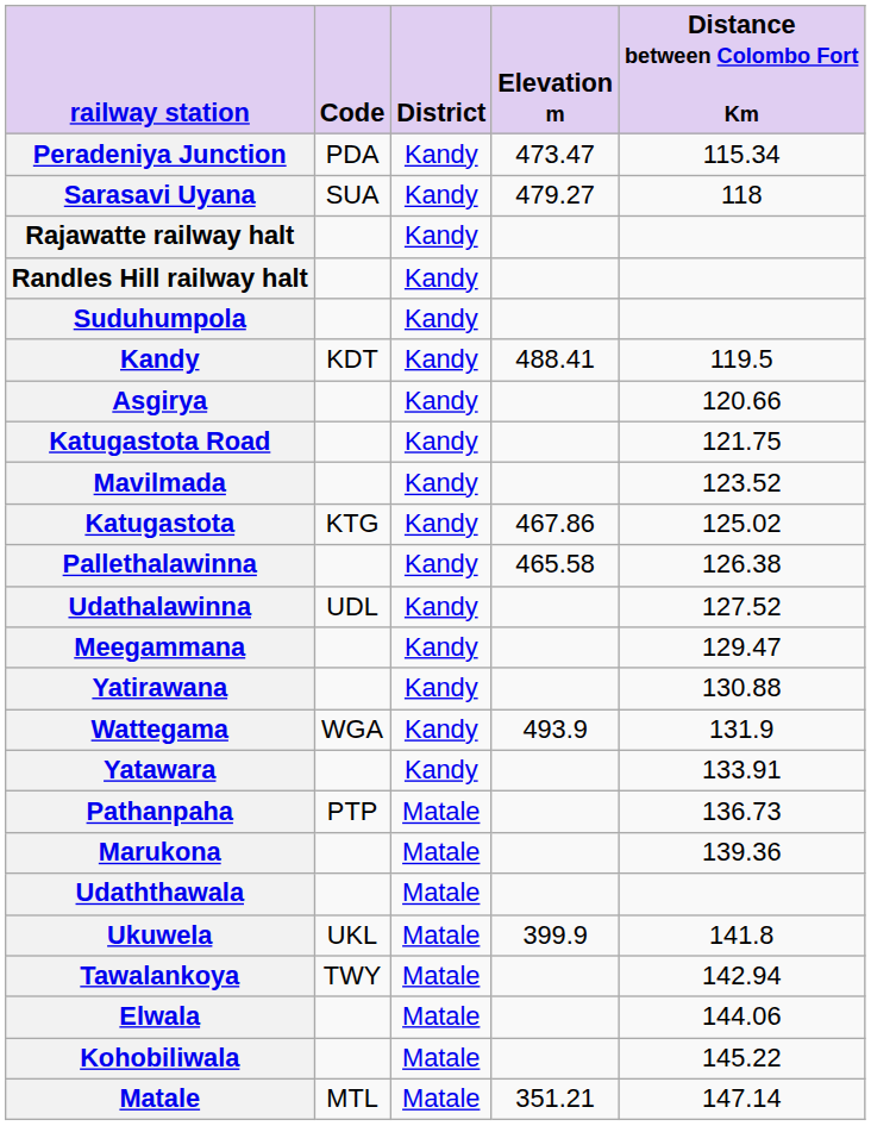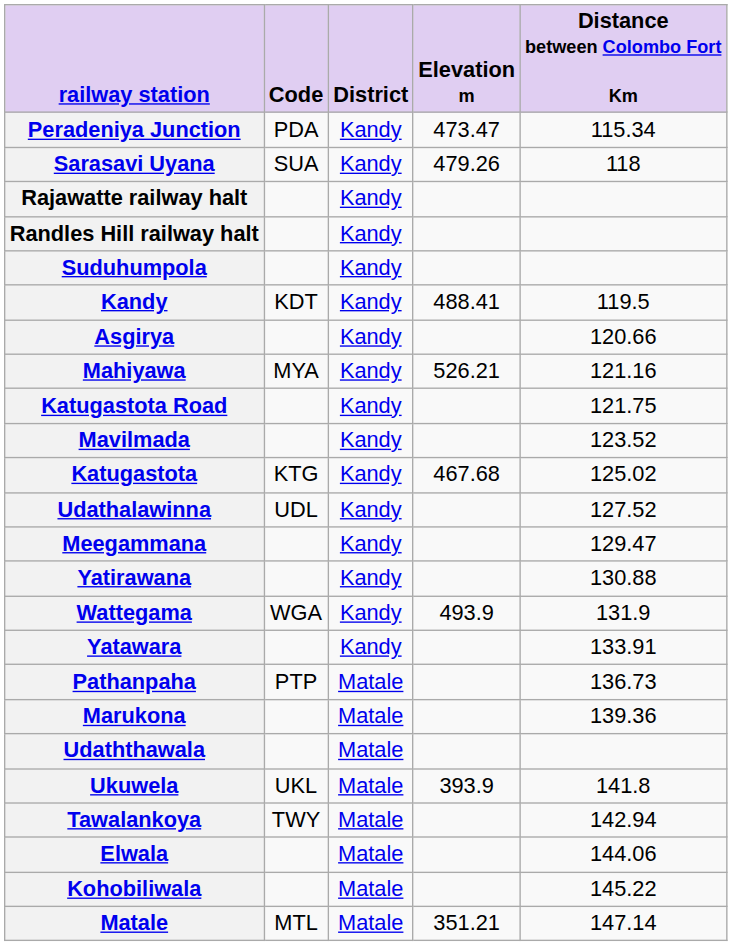 <table class="wikitable sortable" style="text-align:center; font-size:100%">
 <tr valign=bottom>
 <th style="background-color:#E0CEF2;"><a href='#'>railway station</a></th>
 <th style="background-color:#E0CEF2;">Code</th>
 <th style="background-color:#E0CEF2;">District</th>
 <th style="background-color:#E0CEF2;">Elevation<br><small>m</small><br></th>
 <th style="background-color:#E0CEF2;">Distance<br><small>between <a href='#'>Colombo Fort</a></small><br><br><small>Km</small><br></th>
 </tr>
 <tr>
 <th><a href='#'>Peradeniya Junction</a></th>
 <td>PDA</td>
 <td><a href='#'>Kandy</a></td>
 <td>473.47</td>
 <td>115.34</td>
 </tr>
 <tr>
 <th><a href='#'>Sarasavi Uyana</a></th>
 <td>SUA</td>
 <td><a href='#'>Kandy</a></td>
-<td>479.27</td>
+<td>479.26</td>
 <td>118</td>
 </tr>
 <tr>
 <th>Rajawatte railway halt</th>
 <td></td>
 <td><a href='#'>Kandy</a></td>
 <td></td>
 <td></td>
 </tr>
 <tr>
 <th>Randles Hill railway halt</th>
 <td></td>
 <td><a href='#'>Kandy</a></td>
 <td></td>
 <td></td>
 </tr>
 <tr>
 <th><a href='#'>Suduhumpola</a></th>
 <td></td>
 <td><a href='#'>Kandy</a></td>
 <td></td>
 <td></td>
 </tr>
 <tr>
 <th><a href='#'>Kandy</a></th>
 <td>KDT</td>
 <td><a href='#'>Kandy</a></td>
 <td>488.41</td>
 <td>119.5</td>
 </tr>
 <tr>
 <th><a href='#'>Asgirya</a></th>
 <td></td>
 <td><a href='#'>Kandy</a></td>
 <td></td>
 <td>120.66</td>
 </tr>
 <tr>
+<th><a href='#'>Mahiyawa</a></th>
+<td>MYA</td>
+<td><a href='#'>Kandy</a></td>
+<td>526.21</td>
+<td>121.16</td>
+</tr>
+<tr>
 <th><a href='#'>Katugastota Road</a></th>
 <td></td>
 <td><a href='#'>Kandy</a></td>
 <td></td>
 <td>121.75</td>
 </tr>
 <tr>
 <th><a href='#'>Mavilmada</a></th>
 <td></td>
 <td><a href='#'>Kandy</a></td>
 <td></td>
 <td>123.52</td>
 </tr>
 <tr>
 <th><a href='#'>Katugastota</a></th>
 <td>KTG</td>
 <td><a href='#'>Kandy</a></td>
-<td>467.86</td>
+<td>467.68</td>
 <td>125.02</td>
-</tr>
-<tr>
-<th><a href='#'>Pallethalawinna</a></th>
-<td></td>
-<td><a href='#'>Kandy</a></td>
-<td>465.58</td>
-<td>126.38</td>
 </tr>
 <tr>
 <th><a href='#'>Udathalawinna</a></th>
 <td>UDL</td>
 <td><a href='#'>Kandy</a></td>
 <td></td>
 <td>127.52</td>
 </tr>
 <tr>
 <th><a href='#'>Meegammana</a></th>
 <td></td>
 <td><a href='#'>Kandy</a></td>
 <td></td>
 <td>129.47</td>
 </tr>
 <tr>
 <th><a href='#'>Yatirawana</a></th>
 <td></td>
 <td><a href='#'>Kandy</a></td>
 <td></td>
 <td>130.88</td>
 </tr>
 <tr>
 <th><a href='#'>Wattegama</a></th>
 <td>WGA</td>
 <td><a href='#'>Kandy</a></td>
 <td>493.9</td>
 <td>131.9</td>
 </tr>
 <tr>
 <th><a href='#'>Yatawara</a></th>
 <td></td>
 <td><a href='#'>Kandy</a></td>
 <td></td>
 <td>133.91</td>
 </tr>
 <tr>
 <th><a href='#'>Pathanpaha</a></th>
 <td>PTP</td>
 <td><a href='#'>Matale</a></td>
 <td></td>
 <td>136.73</td>
 </tr>
 <tr>
 <th><a href='#'>Marukona</a></th>
 <td></td>
 <td><a href='#'>Matale</a></td>
 <td></td>
 <td>139.36</td>
 </tr>
 <tr>
 <th><a href='#'>Udaththawala</a></th>
 <td></td>
 <td><a href='#'>Matale</a></td>
 <td></td>
 <td></td>
 </tr>
 <tr>
 <th><a href='#'>Ukuwela</a></th>
 <td>UKL</td>
 <td><a href='#'>Matale</a></td>
-<td>399.9</td>
+<td>393.9</td>
 <td>141.8</td>
 </tr>
 <tr>
 <th><a href='#'>Tawalankoya</a></th>
 <td>TWY</td>
 <td><a href='#'>Matale</a></td>
 <td></td>
 <td>142.94</td>
 </tr>
 <tr>
 <th><a href='#'>Elwala</a></th>
 <td></td>
 <td><a href='#'>Matale</a></td>
 <td></td>
 <td>144.06</td>
 </tr>
 <tr>
 <th><a href='#'>Kohobiliwala</a></th>
 <td></td>
 <td><a href='#'>Matale</a></td>
 <td></td>
 <td>145.22</td>
 </tr>
 <tr>
 <th><a href='#'>Matale</a></th>
 <td>MTL</td>
 <td><a href='#'>Matale</a></td>
 <td>351.21</td>
 <td>147.14</td>
 </tr>
 </table>
